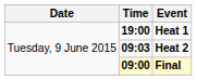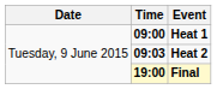 <table class="wikitable">
 <tr>
 <th>Date</th>
 <th>Time</th>
 <th>Event</th>
 </tr>
 <tr>
 <td rowspan="3">Tuesday, 9 June 2015</td>
-<td><strong>19:00</strong></td>
+<td><strong>09:00</strong></td>
 <td><strong>Heat 1</strong></td>
 </tr>
 <tr>
 <td><strong>09:03</strong></td>
 <td><strong>Heat 2</strong></td>
 </tr>
 <tr style="background-color:lemonchiffon;">
-<td><strong>09:00</strong></td>
+<td><strong>19:00</strong></td>
 <td><strong>Final</strong></td>
 </tr>
 </table>
